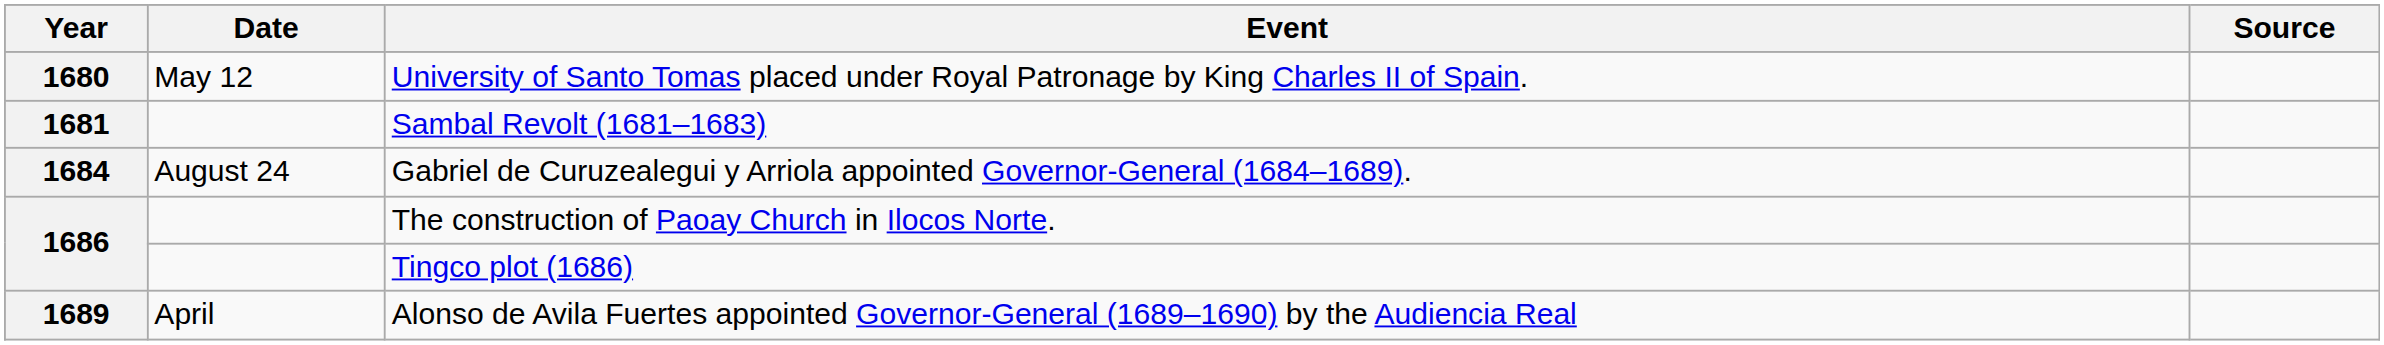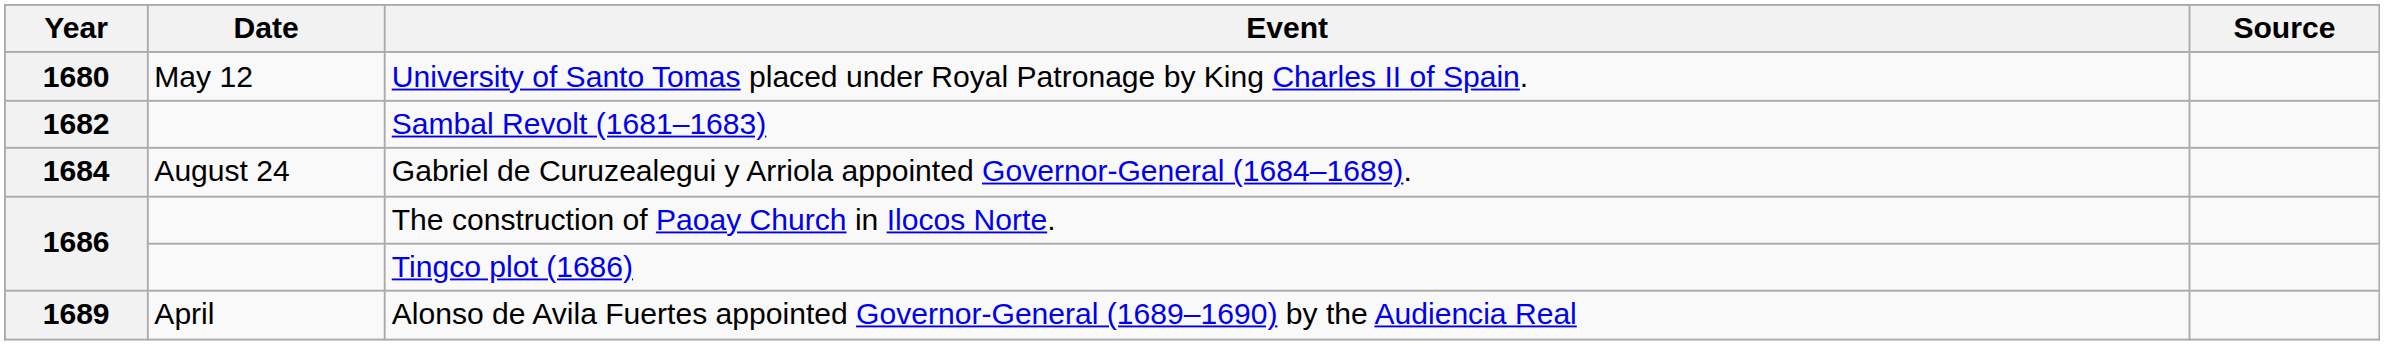 <table class="wikitable toptextcells" style="width:100%;">
 <tr>
 <th scope="col" style="width:6%;">Year</th>
 <th scope="col" style="width:10%;">Date</th>
 <th scope="col">Event</th>
 <th scope="col" style="width:8%;">Source</th>
 </tr>
 <tr>
 <th scope="row">1680</th>
 <td>May 12</td>
 <td><a href='#'>University of Santo Tomas</a> placed under Royal Patronage by King <a href='#'>Charles II of Spain</a>.</td>
 <td></td>
 </tr>
 <tr>
-<th scope="row">1681</th>
+<th scope="row">1682</th>
 <td></td>
 <td><a href='#'>Sambal Revolt (1681–1683)</a></td>
 <td></td>
 </tr>
 <tr>
 <th scope="row">1684</th>
 <td>August 24</td>
 <td>Gabriel de Curuzealegui y Arriola appointed <a href='#'>Governor-General (1684–1689)</a>.</td>
 <td></td>
 </tr>
 <tr>
 <th scope="row" rowspan="2">1686</th>
 <td></td>
 <td>The construction of <a href='#'>Paoay Church</a> in <a href='#'>Ilocos Norte</a>.</td>
 <td></td>
 </tr>
 <tr>
 <td></td>
 <td><a href='#'>Tingco plot (1686)</a></td>
 <td></td>
 </tr>
 <tr>
 <th scope="row">1689</th>
 <td>April</td>
 <td>Alonso de Avila Fuertes appointed <a href='#'>Governor-General (1689–1690)</a> by the <a href='#'>Audiencia Real</a></td>
 <td></td>
 </tr>
 </table>
